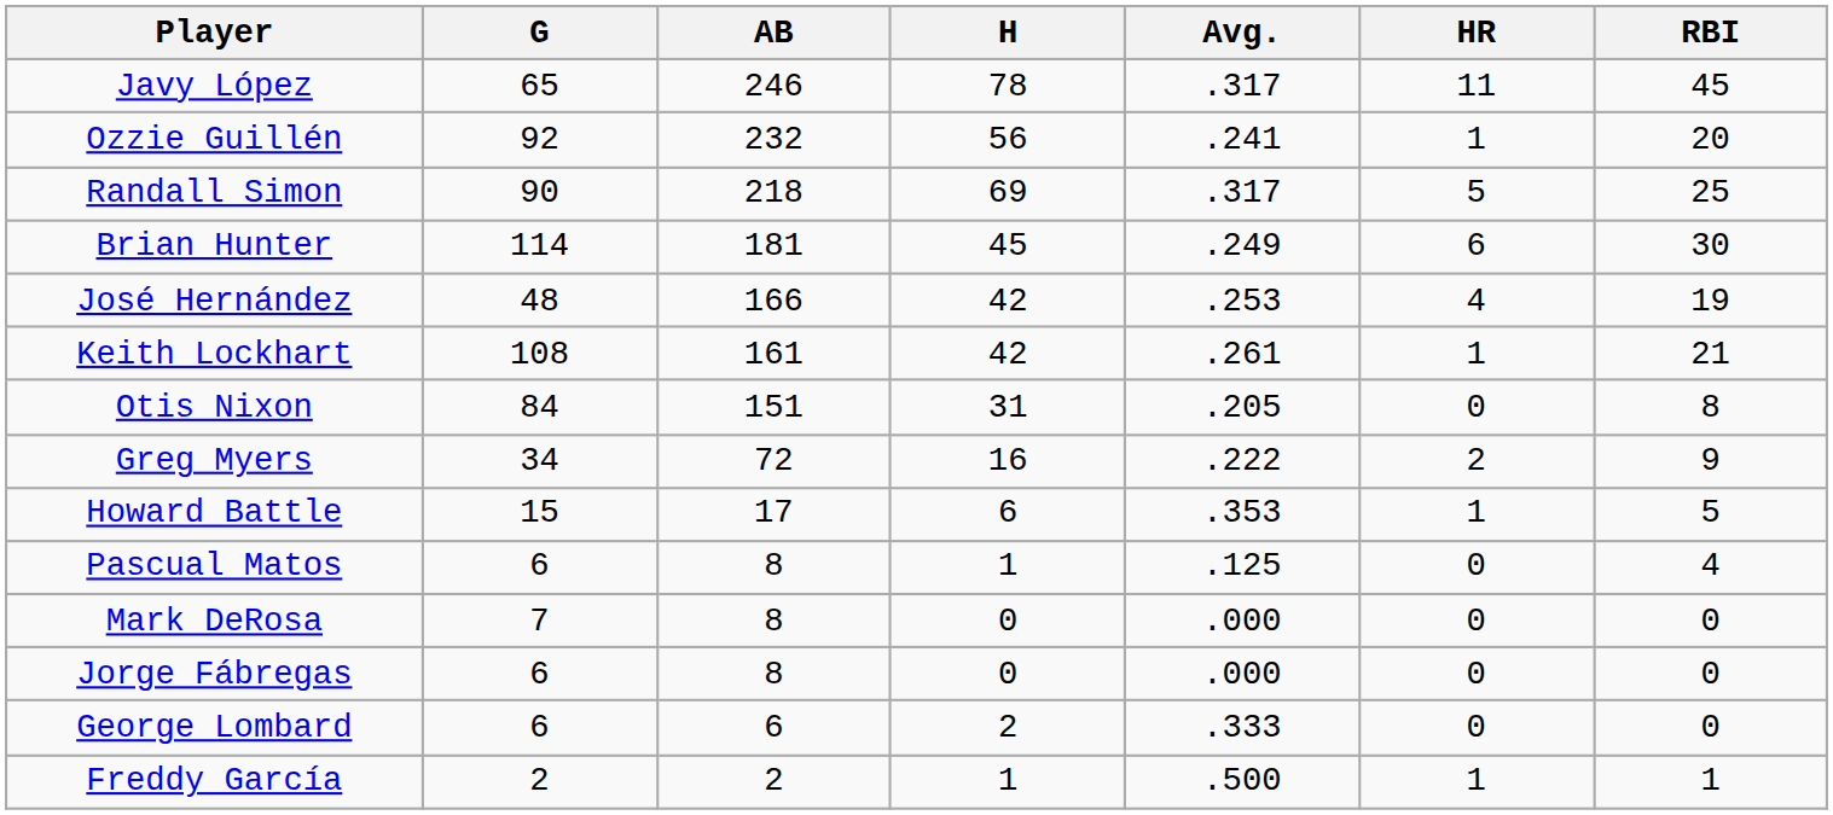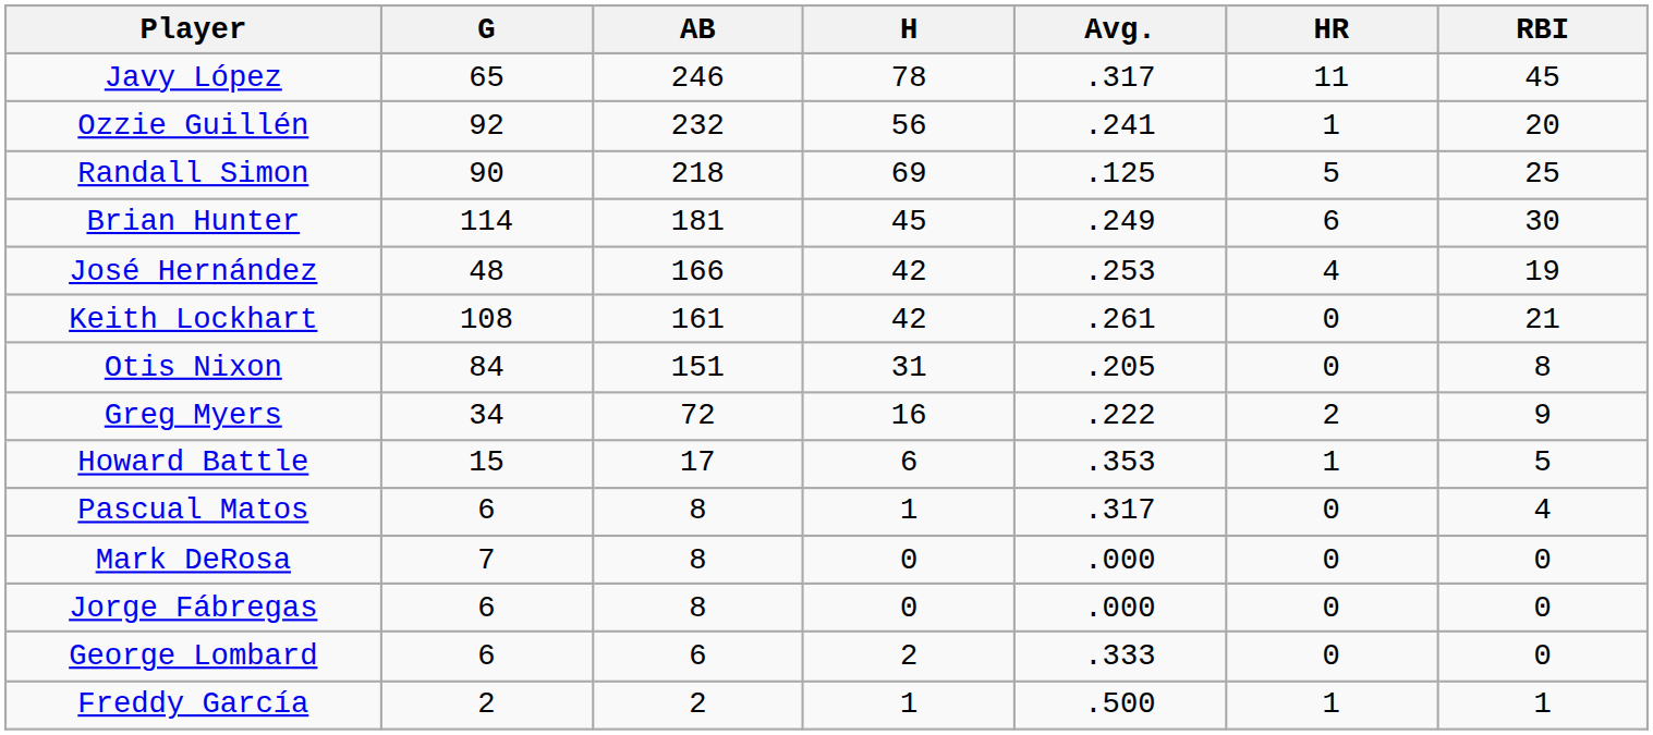 <table class="wikitable sortable">
 <tr>
 <th bgcolor="#DDDDFF" width="16%">Player</th>
 <th bgcolor="#DDDDFF" width="9%">G</th>
 <th bgcolor="#DDDDFF" width="9%">AB</th>
 <th bgcolor="#DDDDFF" width="9%">H</th>
 <th bgcolor="#DDDDFF" width="9%">Avg.</th>
 <th bgcolor="#DDDDFF" width="9%">HR</th>
 <th bgcolor="#DDDDFF" width="9%">RBI</th>
 </tr>
 <tr align="center">
 <td><a href='#'>Javy López</a></td>
 <td>65</td>
 <td>246</td>
 <td>78</td>
 <td>.317</td>
 <td>11</td>
 <td>45</td>
 </tr>
 <tr align="center">
 <td><a href='#'>Ozzie Guillén</a></td>
 <td>92</td>
 <td>232</td>
 <td>56</td>
 <td>.241</td>
 <td>1</td>
 <td>20</td>
 </tr>
 <tr align="center">
 <td><a href='#'>Randall Simon</a></td>
 <td>90</td>
 <td>218</td>
 <td>69</td>
-<td>.317</td>
+<td>.125</td>
 <td>5</td>
 <td>25</td>
 </tr>
 <tr align="center">
 <td><a href='#'>Brian Hunter</a></td>
 <td>114</td>
 <td>181</td>
 <td>45</td>
 <td>.249</td>
 <td>6</td>
 <td>30</td>
 </tr>
 <tr align="center">
 <td><a href='#'>José Hernández</a></td>
 <td>48</td>
 <td>166</td>
 <td>42</td>
 <td>.253</td>
 <td>4</td>
 <td>19</td>
 </tr>
 <tr align="center">
 <td><a href='#'>Keith Lockhart</a></td>
 <td>108</td>
 <td>161</td>
 <td>42</td>
 <td>.261</td>
-<td>1</td>
+<td>0</td>
 <td>21</td>
 </tr>
 <tr align="center">
 <td><a href='#'>Otis Nixon</a></td>
 <td>84</td>
 <td>151</td>
 <td>31</td>
 <td>.205</td>
 <td>0</td>
 <td>8</td>
 </tr>
 <tr align="center">
 <td><a href='#'>Greg Myers</a></td>
 <td>34</td>
 <td>72</td>
 <td>16</td>
 <td>.222</td>
 <td>2</td>
 <td>9</td>
 </tr>
 <tr align="center">
 <td><a href='#'>Howard Battle</a></td>
 <td>15</td>
 <td>17</td>
 <td>6</td>
 <td>.353</td>
 <td>1</td>
 <td>5</td>
 </tr>
 <tr align="center">
 <td><a href='#'>Pascual Matos</a></td>
 <td>6</td>
 <td>8</td>
 <td>1</td>
-<td>.125</td>
+<td>.317</td>
 <td>0</td>
 <td>4</td>
 </tr>
 <tr align="center">
 <td><a href='#'>Mark DeRosa</a></td>
 <td>7</td>
 <td>8</td>
 <td>0</td>
 <td>.000</td>
 <td>0</td>
 <td>0</td>
 </tr>
 <tr align="center">
 <td><a href='#'>Jorge Fábregas</a></td>
 <td>6</td>
 <td>8</td>
 <td>0</td>
 <td>.000</td>
 <td>0</td>
 <td>0</td>
 </tr>
 <tr align="center">
 <td><a href='#'>George Lombard</a></td>
 <td>6</td>
 <td>6</td>
 <td>2</td>
 <td>.333</td>
 <td>0</td>
 <td>0</td>
 </tr>
 <tr align="center">
 <td><a href='#'>Freddy García</a></td>
 <td>2</td>
 <td>2</td>
 <td>1</td>
 <td>.500</td>
 <td>1</td>
 <td>1</td>
 </tr>
 </table>
